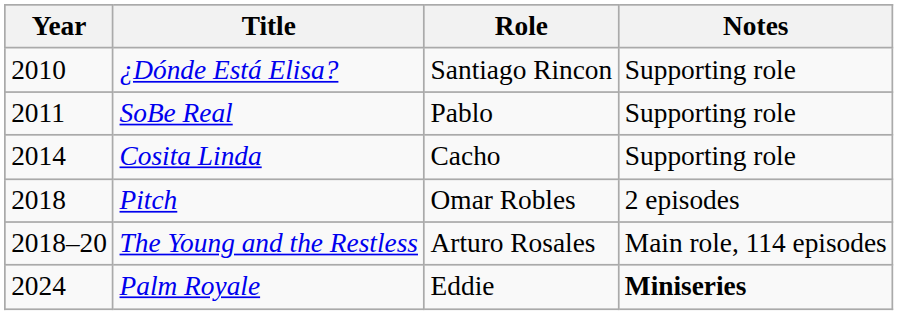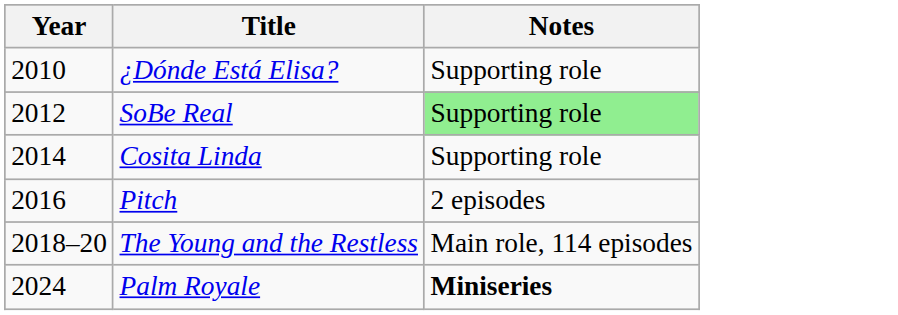 <table class="wikitable unsortable">
 <tr>
 <th>Year</th>
 <th>Title</th>
-<th>Role</th>
 <th>Notes</th>
 </tr>
 <tr>
 <td>2010</td>
 <td><em><a href='#'>¿Dónde Está Elisa?</a></em></td>
-<td>Santiago Rincon</td>
 <td>Supporting role</td>
 </tr>
 <tr>
-<td>2011</td>
+<td>2012</td>
 <td><em><a href='#'>SoBe Real</a></em></td>
-<td>Pablo</td>
-<td>Supporting role</td>
+<td style="background: lightgreen;">Supporting role</td>
 </tr>
 <tr>
 <td>2014</td>
 <td><em><a href='#'>Cosita Linda</a></em></td>
-<td>Cacho</td>
 <td>Supporting role</td>
 </tr>
 <tr>
-<td>2018</td>
+<td>2016</td>
 <td><em><a href='#'>Pitch</a></em></td>
-<td>Omar Robles</td>
 <td>2 episodes</td>
 </tr>
 <tr>
 <td>2018–20</td>
 <td><em><a href='#'>The Young and the Restless</a></em></td>
-<td>Arturo Rosales</td>
 <td>Main role, 114 episodes</td>
 </tr>
 <tr>
 <td>2024</td>
 <td><em><a href='#'>Palm Royale</a></em></td>
-<td>Eddie</td>
 <td><strong>Miniseries</strong></td>
 </tr>
 </table>
